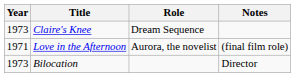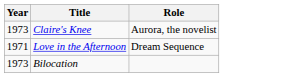 <table class="wikitable">
 <tr>
 <th>Year</th>
 <th>Title</th>
 <th>Role</th>
-<th>Notes</th>
 </tr>
 <tr>
 <td>1973</td>
 <td><em><a href='#'>Claire's Knee</a></em></td>
-<td>Dream Sequence</td>
-<td></td>
+<td>Aurora, the novelist</td>
 </tr>
 <tr>
 <td>1971</td>
 <td><em><a href='#'>Love in the Afternoon</a></em></td>
-<td>Aurora, the novelist</td>
-<td>(final film role)</td>
+<td>Dream Sequence</td>
 </tr>
 <tr>
 <td>1973</td>
 <td><em>Bilocation</em></td>
 <td></td>
-<td>Director</td>
 </tr>
 </table>
